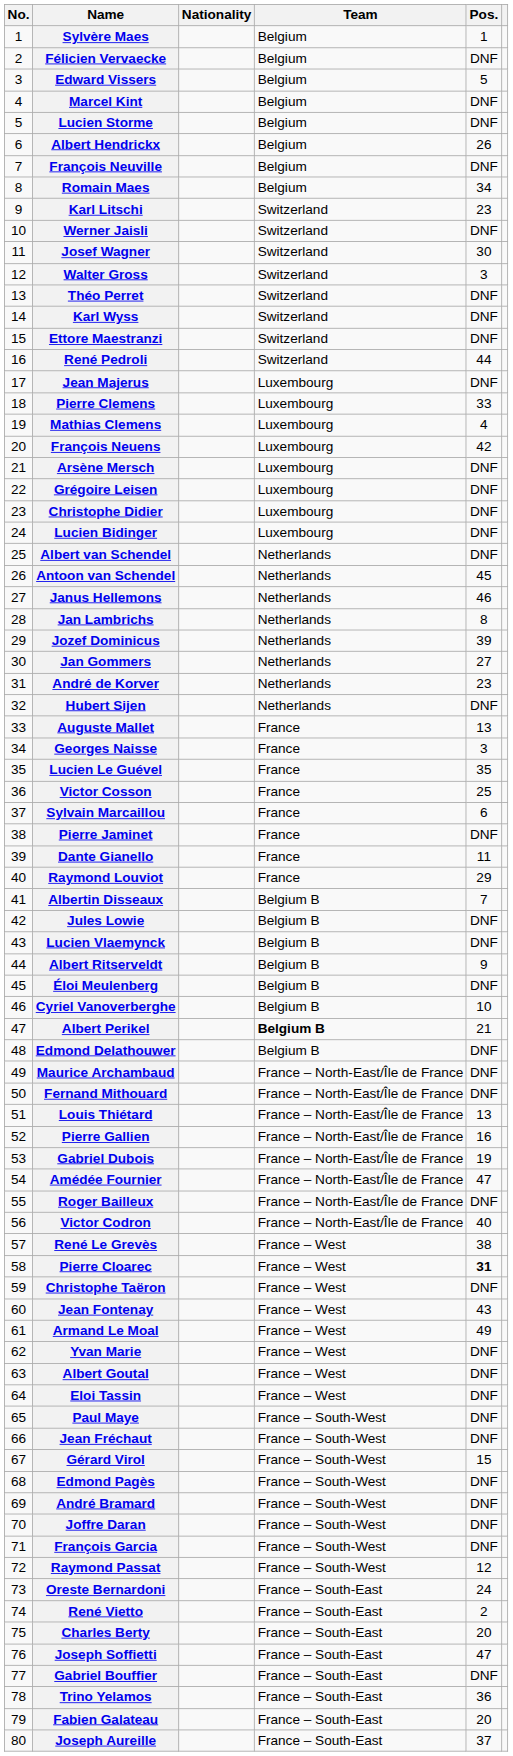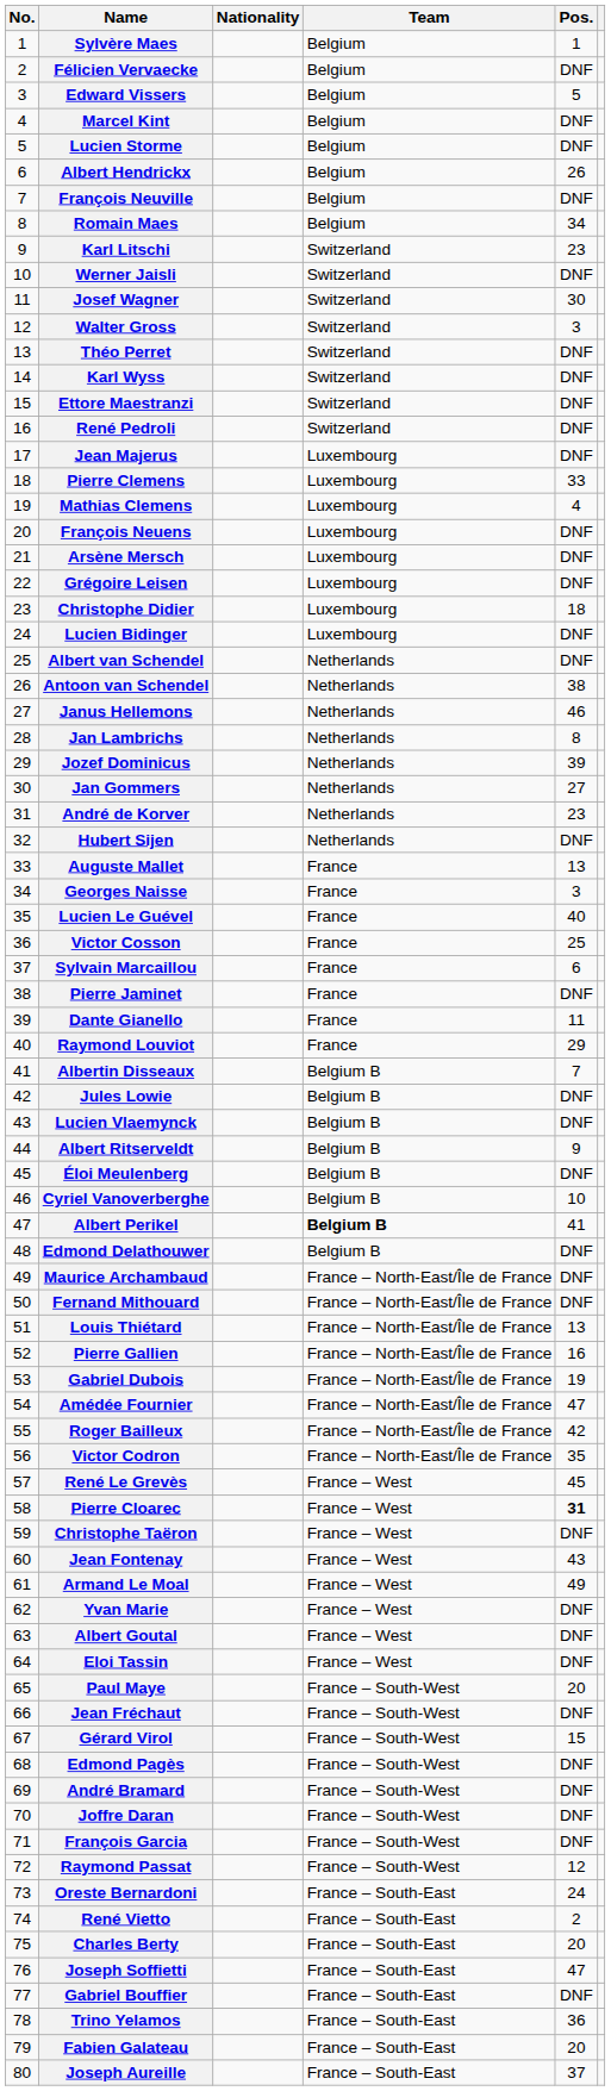 <table class="wikitable plainrowheaders sortable">
 <tr>
 <th scope="col">No.</th>
 <th scope="col">Name</th>
 <th scope="col">Nationality</th>
 <th scope="col">Team</th>
 <th scope="col" data-sort-type="number">Pos.</th>
 <th scope="col" class="unsortable"></th>
 </tr>
 <tr>
 <td style="text-align:center;">1</td>
 <th scope="row"><a href='#'>Sylvère Maes</a></th>
 <td></td>
 <td>Belgium</td>
 <td style="text-align:center;">1</td>
 <td style="text-align:center;"></td>
 </tr>
 <tr>
 <td style="text-align:center;">2</td>
 <th scope="row"><a href='#'>Félicien Vervaecke</a></th>
 <td></td>
 <td>Belgium</td>
 <td style="text-align:center;" data-sort-value="50">DNF</td>
 <td style="text-align:center;"></td>
 </tr>
 <tr>
 <td style="text-align:center;">3</td>
 <th scope="row"><a href='#'>Edward Vissers</a></th>
 <td></td>
 <td>Belgium</td>
 <td style="text-align:center;">5</td>
 <td style="text-align:center;"></td>
 </tr>
 <tr>
 <td style="text-align:center;">4</td>
 <th scope="row"><a href='#'>Marcel Kint</a></th>
 <td></td>
 <td>Belgium</td>
 <td style="text-align:center;" data-sort-value="50">DNF</td>
 <td style="text-align:center;"></td>
 </tr>
 <tr>
 <td style="text-align:center;">5</td>
 <th scope="row"><a href='#'>Lucien Storme</a></th>
 <td></td>
 <td>Belgium</td>
 <td style="text-align:center;" data-sort-value="50">DNF</td>
 <td style="text-align:center;"></td>
 </tr>
 <tr>
 <td style="text-align:center;">6</td>
 <th scope="row"><a href='#'>Albert Hendrickx</a></th>
 <td></td>
 <td>Belgium</td>
 <td style="text-align:center;">26</td>
 <td style="text-align:center;"></td>
 </tr>
 <tr>
 <td style="text-align:center;">7</td>
 <th scope="row"><a href='#'>François Neuville</a></th>
 <td></td>
 <td>Belgium</td>
 <td style="text-align:center;" data-sort-value="50">DNF</td>
 <td style="text-align:center;"></td>
 </tr>
 <tr>
 <td style="text-align:center;">8</td>
 <th scope="row"><a href='#'>Romain Maes</a></th>
 <td></td>
 <td>Belgium</td>
 <td style="text-align:center;">34</td>
 <td style="text-align:center;"></td>
 </tr>
 <tr>
 <td style="text-align:center;">9</td>
 <th scope="row"><a href='#'>Karl Litschi</a></th>
 <td></td>
 <td>Switzerland</td>
 <td style="text-align:center;">23</td>
 <td style="text-align:center;"></td>
 </tr>
 <tr>
 <td style="text-align:center;">10</td>
 <th scope="row"><a href='#'>Werner Jaisli</a></th>
 <td></td>
 <td>Switzerland</td>
 <td style="text-align:center;" data-sort-value="50">DNF</td>
 <td style="text-align:center;"></td>
 </tr>
 <tr>
 <td style="text-align:center;">11</td>
 <th scope="row"><a href='#'>Josef Wagner</a></th>
 <td></td>
 <td>Switzerland</td>
 <td style="text-align:center;">30</td>
 <td style="text-align:center;"></td>
 </tr>
 <tr>
 <td style="text-align:center;">12</td>
 <th scope="row"><a href='#'>Walter Gross</a></th>
 <td></td>
 <td>Switzerland</td>
 <td style="text-align:center;">3</td>
 <td style="text-align:center;"></td>
 </tr>
 <tr>
 <td style="text-align:center;">13</td>
 <th scope="row"><a href='#'>Théo Perret</a></th>
 <td></td>
 <td>Switzerland</td>
 <td style="text-align:center;" data-sort-value="50">DNF</td>
 <td style="text-align:center;"></td>
 </tr>
 <tr>
 <td style="text-align:center;">14</td>
 <th scope="row"><a href='#'>Karl Wyss</a></th>
 <td></td>
 <td>Switzerland</td>
 <td style="text-align:center;" data-sort-value="50">DNF</td>
 <td style="text-align:center;"></td>
 </tr>
 <tr>
 <td style="text-align:center;">15</td>
 <th scope="row"><a href='#'>Ettore Maestranzi</a></th>
 <td></td>
 <td>Switzerland</td>
 <td style="text-align:center;" data-sort-value="50">DNF</td>
 <td style="text-align:center;"></td>
 </tr>
 <tr>
 <td style="text-align:center;">16</td>
 <th scope="row"><a href='#'>René Pedroli</a></th>
 <td></td>
 <td>Switzerland</td>
-<td style="text-align:center;">44</td>
+<td style="text-align:center;" data-sort-value="50">DNF</td>
 <td style="text-align:center;"></td>
 </tr>
 <tr>
 <td style="text-align:center;">17</td>
 <th scope="row"><a href='#'>Jean Majerus</a></th>
 <td></td>
 <td>Luxembourg</td>
 <td style="text-align:center;" data-sort-value="50">DNF</td>
 <td style="text-align:center;"></td>
 </tr>
 <tr>
 <td style="text-align:center;">18</td>
 <th scope="row"><a href='#'>Pierre Clemens</a></th>
 <td></td>
 <td>Luxembourg</td>
 <td style="text-align:center;">33</td>
 <td style="text-align:center;"></td>
 </tr>
 <tr>
 <td style="text-align:center;">19</td>
 <th scope="row"><a href='#'>Mathias Clemens</a></th>
 <td></td>
 <td>Luxembourg</td>
 <td style="text-align:center;">4</td>
 <td style="text-align:center;"></td>
 </tr>
 <tr>
 <td style="text-align:center;">20</td>
 <th scope="row"><a href='#'>François Neuens</a></th>
 <td></td>
 <td>Luxembourg</td>
-<td style="text-align:center;">42</td>
+<td style="text-align:center;" data-sort-value="50">DNF</td>
 <td style="text-align:center;"></td>
 </tr>
 <tr>
 <td style="text-align:center;">21</td>
 <th scope="row"><a href='#'>Arsène Mersch</a></th>
 <td></td>
 <td>Luxembourg</td>
 <td style="text-align:center;" data-sort-value="50">DNF</td>
 <td style="text-align:center;"></td>
 </tr>
 <tr>
 <td style="text-align:center;">22</td>
 <th scope="row"><a href='#'>Grégoire Leisen</a></th>
 <td></td>
 <td>Luxembourg</td>
 <td style="text-align:center;" data-sort-value="50">DNF</td>
 <td style="text-align:center;"></td>
 </tr>
 <tr>
 <td style="text-align:center;">23</td>
 <th scope="row"><a href='#'>Christophe Didier</a></th>
 <td></td>
 <td>Luxembourg</td>
-<td style="text-align:center;" data-sort-value="50">DNF</td>
+<td style="text-align:center;">18</td>
 <td style="text-align:center;"></td>
 </tr>
 <tr>
 <td style="text-align:center;">24</td>
 <th scope="row"><a href='#'>Lucien Bidinger</a></th>
 <td></td>
 <td>Luxembourg</td>
 <td style="text-align:center;" data-sort-value="50">DNF</td>
 <td style="text-align:center;"></td>
 </tr>
 <tr>
 <td style="text-align:center;">25</td>
 <th scope="row"><a href='#'>Albert van Schendel</a></th>
 <td></td>
 <td>Netherlands</td>
 <td style="text-align:center;" data-sort-value="50">DNF</td>
 <td style="text-align:center;"></td>
 </tr>
 <tr>
 <td style="text-align:center;">26</td>
 <th scope="row"><a href='#'>Antoon van Schendel</a></th>
 <td></td>
 <td>Netherlands</td>
-<td style="text-align:center;">45</td>
+<td style="text-align:center;">38</td>
 <td style="text-align:center;"></td>
 </tr>
 <tr>
 <td style="text-align:center;">27</td>
 <th scope="row"><a href='#'>Janus Hellemons</a></th>
 <td></td>
 <td>Netherlands</td>
 <td style="text-align:center;">46</td>
 <td style="text-align:center;"></td>
 </tr>
 <tr>
 <td style="text-align:center;">28</td>
 <th scope="row"><a href='#'>Jan Lambrichs</a></th>
 <td></td>
 <td>Netherlands</td>
 <td style="text-align:center;">8</td>
 <td style="text-align:center;"></td>
 </tr>
 <tr>
 <td style="text-align:center;">29</td>
 <th scope="row"><a href='#'>Jozef Dominicus</a></th>
 <td></td>
 <td>Netherlands</td>
 <td style="text-align:center;">39</td>
 <td style="text-align:center;"></td>
 </tr>
 <tr>
 <td style="text-align:center;">30</td>
 <th scope="row"><a href='#'>Jan Gommers</a></th>
 <td></td>
 <td>Netherlands</td>
 <td style="text-align:center;">27</td>
 <td style="text-align:center;"></td>
 </tr>
 <tr>
 <td style="text-align:center;">31</td>
 <th scope="row"><a href='#'>André de Korver</a></th>
 <td></td>
 <td>Netherlands</td>
 <td style="text-align:center;">23</td>
 <td style="text-align:center;"></td>
 </tr>
 <tr>
 <td style="text-align:center;">32</td>
 <th scope="row"><a href='#'>Hubert Sijen</a></th>
 <td></td>
 <td>Netherlands</td>
 <td style="text-align:center;" data-sort-value="50">DNF</td>
 <td style="text-align:center;"></td>
 </tr>
 <tr>
 <td style="text-align:center;">33</td>
 <th scope="row"><a href='#'>Auguste Mallet</a></th>
 <td></td>
 <td>France</td>
 <td style="text-align:center;">13</td>
 <td style="text-align:center;"></td>
 </tr>
 <tr>
 <td style="text-align:center;">34</td>
 <th scope="row"><a href='#'>Georges Naisse</a></th>
 <td></td>
 <td>France</td>
 <td style="text-align:center;">3</td>
 <td style="text-align:center;"></td>
 </tr>
 <tr>
 <td style="text-align:center;">35</td>
 <th scope="row"><a href='#'>Lucien Le Guével</a></th>
 <td></td>
 <td>France</td>
-<td style="text-align:center;">35</td>
+<td style="text-align:center;">40</td>
 <td style="text-align:center;"></td>
 </tr>
 <tr>
 <td style="text-align:center;">36</td>
 <th scope="row"><a href='#'>Victor Cosson</a></th>
 <td></td>
 <td>France</td>
 <td style="text-align:center;">25</td>
 <td style="text-align:center;"></td>
 </tr>
 <tr>
 <td style="text-align:center;">37</td>
 <th scope="row"><a href='#'>Sylvain Marcaillou</a></th>
 <td></td>
 <td>France</td>
 <td style="text-align:center;">6</td>
 <td style="text-align:center;"></td>
 </tr>
 <tr>
 <td style="text-align:center;">38</td>
 <th scope="row"><a href='#'>Pierre Jaminet</a></th>
 <td></td>
 <td>France</td>
 <td style="text-align:center;" data-sort-value="50">DNF</td>
 <td style="text-align:center;"></td>
 </tr>
 <tr>
 <td style="text-align:center;">39</td>
 <th scope="row"><a href='#'>Dante Gianello</a></th>
 <td></td>
 <td>France</td>
 <td style="text-align:center;">11</td>
 <td style="text-align:center;"></td>
 </tr>
 <tr>
 <td style="text-align:center;">40</td>
 <th scope="row"><a href='#'>Raymond Louviot</a></th>
 <td></td>
 <td>France</td>
 <td style="text-align:center;">29</td>
 <td style="text-align:center;"></td>
 </tr>
 <tr>
 <td style="text-align:center;">41</td>
 <th scope="row"><a href='#'>Albertin Disseaux</a></th>
 <td></td>
 <td>Belgium B</td>
 <td style="text-align:center;">7</td>
 <td style="text-align:center;"></td>
 </tr>
 <tr>
 <td style="text-align:center;">42</td>
 <th scope="row"><a href='#'>Jules Lowie</a></th>
 <td></td>
 <td>Belgium B</td>
 <td style="text-align:center;" data-sort-value="50">DNF</td>
 <td style="text-align:center;"></td>
 </tr>
 <tr>
 <td style="text-align:center;">43</td>
 <th scope="row"><a href='#'>Lucien Vlaemynck</a></th>
 <td></td>
 <td>Belgium B</td>
 <td style="text-align:center;" data-sort-value="50">DNF</td>
 <td style="text-align:center;"></td>
 </tr>
 <tr>
 <td style="text-align:center;">44</td>
 <th scope="row"><a href='#'>Albert Ritserveldt</a></th>
 <td></td>
 <td>Belgium B</td>
 <td style="text-align:center;">9</td>
 <td style="text-align:center;"></td>
 </tr>
 <tr>
 <td style="text-align:center;">45</td>
 <th scope="row"><a href='#'>Éloi Meulenberg</a></th>
 <td></td>
 <td>Belgium B</td>
 <td style="text-align:center;" data-sort-value="50">DNF</td>
 <td style="text-align:center;"></td>
 </tr>
 <tr>
 <td style="text-align:center;">46</td>
 <th scope="row"><a href='#'>Cyriel Vanoverberghe</a></th>
 <td></td>
 <td>Belgium B</td>
 <td style="text-align:center;">10</td>
 <td style="text-align:center;"></td>
 </tr>
 <tr>
 <td style="text-align:center;">47</td>
 <th scope="row"><a href='#'>Albert Perikel</a></th>
 <td></td>
 <td><strong>Belgium B</strong></td>
-<td style="text-align:center;">21</td>
+<td style="text-align:center;">41</td>
 <td style="text-align:center;"></td>
 </tr>
 <tr>
 <td style="text-align:center;">48</td>
 <th scope="row"><a href='#'>Edmond Delathouwer</a></th>
 <td></td>
 <td>Belgium B</td>
 <td style="text-align:center;" data-sort-value="50">DNF</td>
 <td style="text-align:center;"></td>
 </tr>
 <tr>
 <td style="text-align:center;">49</td>
 <th scope="row"><a href='#'>Maurice Archambaud</a></th>
 <td></td>
 <td>France – North-East/Île de France</td>
 <td style="text-align:center;" data-sort-value="50">DNF</td>
 <td style="text-align:center;"></td>
 </tr>
 <tr>
 <td style="text-align:center;">50</td>
 <th scope="row"><a href='#'>Fernand Mithouard</a></th>
 <td></td>
 <td>France – North-East/Île de France</td>
 <td style="text-align:center;" data-sort-value="50">DNF</td>
 <td style="text-align:center;"></td>
 </tr>
 <tr>
 <td style="text-align:center;">51</td>
 <th scope="row"><a href='#'>Louis Thiétard</a></th>
 <td></td>
 <td>France – North-East/Île de France</td>
 <td style="text-align:center;">13</td>
 <td style="text-align:center;"></td>
 </tr>
 <tr>
 <td style="text-align:center;">52</td>
 <th scope="row"><a href='#'>Pierre Gallien</a></th>
 <td></td>
 <td>France – North-East/Île de France</td>
 <td style="text-align:center;">16</td>
 <td style="text-align:center;"></td>
 </tr>
 <tr>
 <td style="text-align:center;">53</td>
 <th scope="row"><a href='#'>Gabriel Dubois</a></th>
 <td></td>
 <td>France – North-East/Île de France</td>
 <td style="text-align:center;">19</td>
 <td style="text-align:center;"></td>
 </tr>
 <tr>
 <td style="text-align:center;">54</td>
 <th scope="row"><a href='#'>Amédée Fournier</a></th>
 <td></td>
 <td>France – North-East/Île de France</td>
 <td style="text-align:center;">47</td>
 <td style="text-align:center;"></td>
 </tr>
 <tr>
 <td style="text-align:center;">55</td>
 <th scope="row"><a href='#'>Roger Bailleux</a></th>
 <td></td>
 <td>France – North-East/Île de France</td>
-<td style="text-align:center;" data-sort-value="50">DNF</td>
+<td style="text-align:center;">42</td>
 <td style="text-align:center;"></td>
 </tr>
 <tr>
 <td style="text-align:center;">56</td>
 <th scope="row"><a href='#'>Victor Codron</a></th>
 <td></td>
 <td>France – North-East/Île de France</td>
-<td style="text-align:center;">40</td>
+<td style="text-align:center;">35</td>
 <td style="text-align:center;"></td>
 </tr>
 <tr>
 <td style="text-align:center;">57</td>
 <th scope="row"><a href='#'>René Le Grevès</a></th>
 <td></td>
 <td>France – West</td>
-<td style="text-align:center;">38</td>
+<td style="text-align:center;">45</td>
 <td style="text-align:center;"></td>
 </tr>
 <tr>
 <td style="text-align:center;">58</td>
 <th scope="row"><a href='#'>Pierre Cloarec</a></th>
 <td></td>
 <td>France – West</td>
 <td style="text-align:center;"><strong>31</strong></td>
 <td style="text-align:center;"></td>
 </tr>
 <tr>
 <td style="text-align:center;">59</td>
 <th scope="row"><a href='#'>Christophe Taëron</a></th>
 <td></td>
 <td>France – West</td>
 <td style="text-align:center;" data-sort-value="50">DNF</td>
 <td style="text-align:center;"></td>
 </tr>
 <tr>
 <td style="text-align:center;">60</td>
 <th scope="row"><a href='#'>Jean Fontenay</a></th>
 <td></td>
 <td>France – West</td>
 <td style="text-align:center;">43</td>
 <td style="text-align:center;"></td>
 </tr>
 <tr>
 <td style="text-align:center;">61</td>
 <th scope="row"><a href='#'>Armand Le Moal</a></th>
 <td></td>
 <td>France – West</td>
 <td style="text-align:center;">49</td>
 <td style="text-align:center;"></td>
 </tr>
 <tr>
 <td style="text-align:center;">62</td>
 <th scope="row"><a href='#'>Yvan Marie</a></th>
 <td></td>
 <td>France – West</td>
 <td style="text-align:center;" data-sort-value="50">DNF</td>
 <td style="text-align:center;"></td>
 </tr>
 <tr>
 <td style="text-align:center;">63</td>
 <th scope="row"><a href='#'>Albert Goutal</a></th>
 <td></td>
 <td>France – West</td>
 <td style="text-align:center;" data-sort-value="50">DNF</td>
 <td style="text-align:center;"></td>
 </tr>
 <tr>
 <td style="text-align:center;">64</td>
 <th scope="row"><a href='#'>Eloi Tassin</a></th>
 <td></td>
 <td>France – West</td>
 <td style="text-align:center;" data-sort-value="50">DNF</td>
 <td style="text-align:center;"></td>
 </tr>
 <tr>
 <td style="text-align:center;">65</td>
 <th scope="row"><a href='#'>Paul Maye</a></th>
 <td></td>
 <td>France – South-West</td>
-<td style="text-align:center;" data-sort-value="50">DNF</td>
+<td style="text-align:center;">20</td>
 <td style="text-align:center;"></td>
 </tr>
 <tr>
 <td style="text-align:center;">66</td>
 <th scope="row"><a href='#'>Jean Fréchaut</a></th>
 <td></td>
 <td>France – South-West</td>
 <td style="text-align:center;" data-sort-value="50">DNF</td>
 <td style="text-align:center;"></td>
 </tr>
 <tr>
 <td style="text-align:center;">67</td>
 <th scope="row"><a href='#'>Gérard Virol</a></th>
 <td></td>
 <td>France – South-West</td>
 <td style="text-align:center;">15</td>
 <td style="text-align:center;"></td>
 </tr>
 <tr>
 <td style="text-align:center;">68</td>
 <th scope="row"><a href='#'>Edmond Pagès</a></th>
 <td></td>
 <td>France – South-West</td>
 <td style="text-align:center;" data-sort-value="50">DNF</td>
 <td style="text-align:center;"></td>
 </tr>
 <tr>
 <td style="text-align:center;">69</td>
 <th scope="row"><a href='#'>André Bramard</a></th>
 <td></td>
 <td>France – South-West</td>
 <td style="text-align:center;" data-sort-value="50">DNF</td>
 <td style="text-align:center;"></td>
 </tr>
 <tr>
 <td style="text-align:center;">70</td>
 <th scope="row"><a href='#'>Joffre Daran</a></th>
 <td></td>
 <td>France – South-West</td>
 <td style="text-align:center;" data-sort-value="50">DNF</td>
 <td style="text-align:center;"></td>
 </tr>
 <tr>
 <td style="text-align:center;">71</td>
 <th scope="row"><a href='#'>François Garcia</a></th>
 <td></td>
 <td>France – South-West</td>
 <td style="text-align:center;" data-sort-value="50">DNF</td>
 <td style="text-align:center;"></td>
 </tr>
 <tr>
 <td style="text-align:center;">72</td>
 <th scope="row"><a href='#'>Raymond Passat</a></th>
 <td></td>
 <td>France – South-West</td>
 <td style="text-align:center;">12</td>
 <td style="text-align:center;"></td>
 </tr>
 <tr>
 <td style="text-align:center;">73</td>
 <th scope="row"><a href='#'>Oreste Bernardoni</a></th>
 <td></td>
 <td>France – South-East</td>
 <td style="text-align:center;">24</td>
 <td style="text-align:center;"></td>
 </tr>
 <tr>
 <td style="text-align:center;">74</td>
 <th scope="row"><a href='#'>René Vietto</a></th>
 <td></td>
 <td>France – South-East</td>
 <td style="text-align:center;">2</td>
 <td style="text-align:center;"></td>
 </tr>
 <tr>
 <td style="text-align:center;">75</td>
 <th scope="row"><a href='#'>Charles Berty</a></th>
 <td></td>
 <td>France – South-East</td>
 <td style="text-align:center;">20</td>
 <td style="text-align:center;"></td>
 </tr>
 <tr>
 <td style="text-align:center;">76</td>
 <th scope="row"><a href='#'>Joseph Soffietti</a></th>
 <td></td>
 <td>France – South-East</td>
 <td style="text-align:center;">47</td>
 <td style="text-align:center;"></td>
 </tr>
 <tr>
 <td style="text-align:center;">77</td>
 <th scope="row"><a href='#'>Gabriel Bouffier</a></th>
 <td></td>
 <td>France – South-East</td>
 <td style="text-align:center;" data-sort-value="50">DNF</td>
 <td style="text-align:center;"></td>
 </tr>
 <tr>
 <td style="text-align:center;">78</td>
 <th scope="row"><a href='#'>Trino Yelamos</a></th>
 <td></td>
 <td>France – South-East</td>
 <td style="text-align:center;">36</td>
 <td style="text-align:center;"></td>
 </tr>
 <tr>
 <td style="text-align:center;">79</td>
 <th scope="row"><a href='#'>Fabien Galateau</a></th>
 <td></td>
 <td>France – South-East</td>
 <td style="text-align:center;">20</td>
 <td style="text-align:center;"></td>
 </tr>
 <tr>
 <td style="text-align:center;">80</td>
 <th scope="row"><a href='#'>Joseph Aureille</a></th>
 <td></td>
 <td>France – South-East</td>
 <td style="text-align:center;">37</td>
 <td style="text-align:center;"></td>
 </tr>
 </table>
